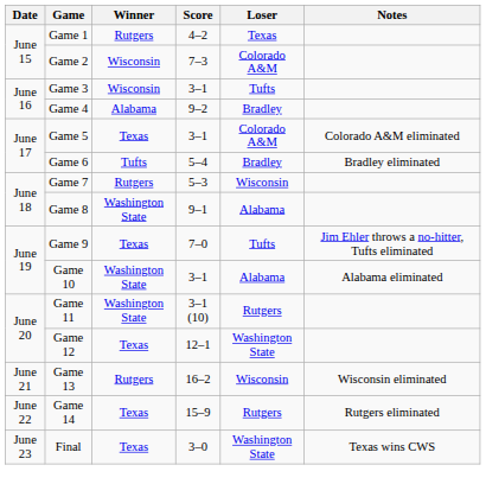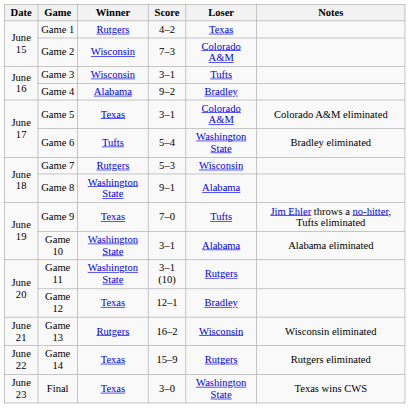 <table class="wikitable">
 <tr align=center style="background: #F2F2F2;">
 <th>Date</th>
 <th>Game</th>
 <th>Winner</th>
 <th>Score</th>
 <th>Loser</th>
 <th>Notes</th>
 </tr>
 <tr align=center>
 <td rowspan=2>June 15</td>
 <td>Game 1</td>
 <td><a href='#'>Rutgers</a></td>
 <td>4–2</td>
 <td><a href='#'>Texas</a></td>
 <td></td>
 </tr>
 <tr align=center>
 <td>Game 2</td>
 <td><a href='#'>Wisconsin</a></td>
 <td>7–3</td>
 <td><a href='#'>Colorado A&M</a></td>
 <td></td>
 </tr>
 <tr align=center>
 <td rowspan=2>June 16</td>
 <td>Game 3</td>
 <td><a href='#'>Wisconsin</a></td>
 <td>3–1</td>
 <td><a href='#'>Tufts</a></td>
 <td></td>
 </tr>
 <tr align=center>
 <td>Game 4</td>
 <td><a href='#'>Alabama</a></td>
 <td>9–2</td>
 <td><a href='#'>Bradley</a></td>
 <td></td>
 </tr>
 <tr align=center>
 <td rowspan=2>June 17</td>
 <td>Game 5</td>
 <td><a href='#'>Texas</a></td>
 <td>3–1</td>
 <td><a href='#'>Colorado A&M</a></td>
 <td>Colorado A&M eliminated</td>
 </tr>
 <tr align=center>
 <td>Game 6</td>
 <td><a href='#'>Tufts</a></td>
 <td>5–4</td>
-<td><a href='#'>Bradley</a></td>
+<td><a href='#'>Washington State</a></td>
 <td>Bradley eliminated</td>
 </tr>
 <tr align=center>
 <td rowspan=2>June 18</td>
 <td>Game 7</td>
 <td><a href='#'>Rutgers</a></td>
 <td>5–3</td>
 <td><a href='#'>Wisconsin</a></td>
 <td></td>
 </tr>
 <tr align=center>
 <td>Game 8</td>
 <td><a href='#'>Washington State</a></td>
 <td>9–1</td>
 <td><a href='#'>Alabama</a></td>
 <td></td>
 </tr>
 <tr align=center>
 <td rowspan=2>June 19</td>
 <td>Game 9</td>
 <td><a href='#'>Texas</a></td>
 <td>7–0</td>
 <td><a href='#'>Tufts</a></td>
 <td><a href='#'>Jim Ehler</a> throws a <a href='#'>no-hitter</a>, Tufts eliminated</td>
 </tr>
 <tr align=center>
 <td>Game 10</td>
 <td><a href='#'>Washington State</a></td>
 <td>3–1</td>
 <td><a href='#'>Alabama</a></td>
 <td>Alabama eliminated</td>
 </tr>
 <tr align=center>
 <td rowspan=2>June 20</td>
 <td>Game 11</td>
 <td><a href='#'>Washington State</a></td>
 <td>3–1 (10)</td>
 <td><a href='#'>Rutgers</a></td>
 <td></td>
 </tr>
 <tr align=center>
 <td>Game 12</td>
 <td><a href='#'>Texas</a></td>
 <td>12–1</td>
-<td><a href='#'>Washington State</a></td>
+<td><a href='#'>Bradley</a></td>
 <td></td>
 </tr>
 <tr align=center>
 <td>June 21</td>
 <td>Game 13</td>
 <td><a href='#'>Rutgers</a></td>
 <td>16–2</td>
 <td><a href='#'>Wisconsin</a></td>
 <td>Wisconsin eliminated</td>
 </tr>
 <tr align=center>
 <td>June 22</td>
 <td>Game 14</td>
 <td><a href='#'>Texas</a></td>
 <td>15–9</td>
 <td><a href='#'>Rutgers</a></td>
 <td>Rutgers eliminated</td>
 </tr>
 <tr align=center>
 <td>June 23</td>
 <td>Final</td>
 <td><a href='#'>Texas</a></td>
 <td>3–0</td>
 <td><a href='#'>Washington State</a></td>
 <td>Texas wins CWS</td>
 </tr>
 </table>
